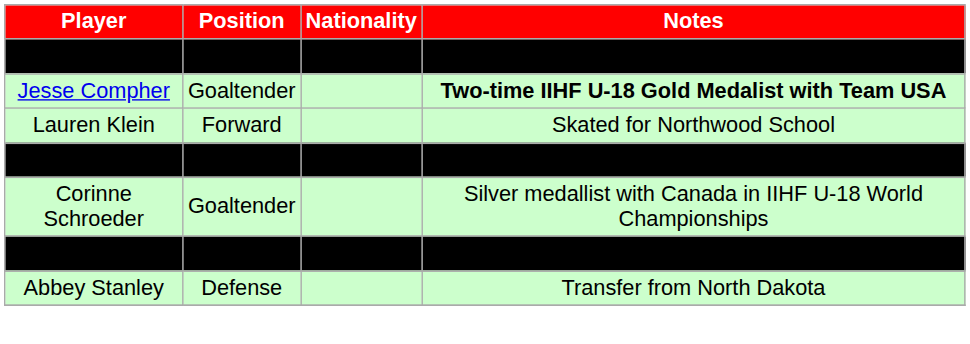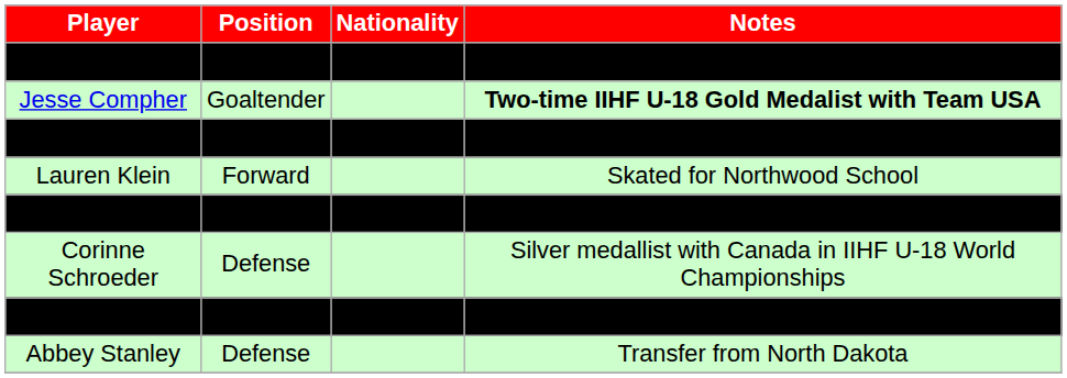 <table class="wikitable" width="80%">
 <tr align="center"  style=" background:red;color:#FFFFFF;">
 <td><strong>Player</strong></td>
 <td><strong>Position</strong></td>
 <td><strong>Nationality</strong></td>
 <td><strong>Notes</strong></td>
 </tr>
 <tr align="center" bgcolor=" ">
 <td>Rachel Allen</td>
 <td>Defense</td>
 <td></td>
 <td>Standout with Gilmour Academy</td>
 </tr>
 <tr align="center" bgcolor="#ccffcc">
 <td><a href='#'>Jesse Compher</a></td>
 <td>Goaltender</td>
 <td></td>
 <td><strong>Two-time IIHF U-18 Gold Medalist with Team USA</strong></td>
 </tr>
+<tr align="center" bgcolor=" ">
+<td>Nara Elia</td>
+<td>Forward</td>
+<td></td>
+<td>Attended Okanagan Academy</td>
+</tr>
 <tr align="center" bgcolor="#ccffcc">
 <td>Lauren Klein</td>
 <td>Forward</td>
 <td></td>
 <td>Skated for Northwood School</td>
 </tr>
 <tr align="center" bgcolor=" ">
 <td>Reagan Rust</td>
 <td>Defender</td>
 <td></td>
 <td>Transfer from RIT</td>
 </tr>
 <tr align="center" bgcolor="#ccffcc">
 <td>Corinne Schroeder</td>
-<td>Goaltender</td>
+<td>Defense</td>
 <td></td>
 <td>Silver medallist with Canada in IIHF U-18 World Championships</td>
 </tr>
 <tr align="center" bgcolor=" ">
 <td>Kristina Schuler</td>
-<td>Forward</td>
+<td>Goaltender</td>
 <td></td>
 <td>Attended Choate-Rosemary Hall</td>
 </tr>
 <tr align="center" bgcolor="#ccffcc ">
 <td>Abbey Stanley</td>
 <td>Defense</td>
 <td></td>
 <td>Transfer from North Dakota</td>
 </tr>
 <tr align="center" bgcolor=" ">
 </tr>
 </table>
